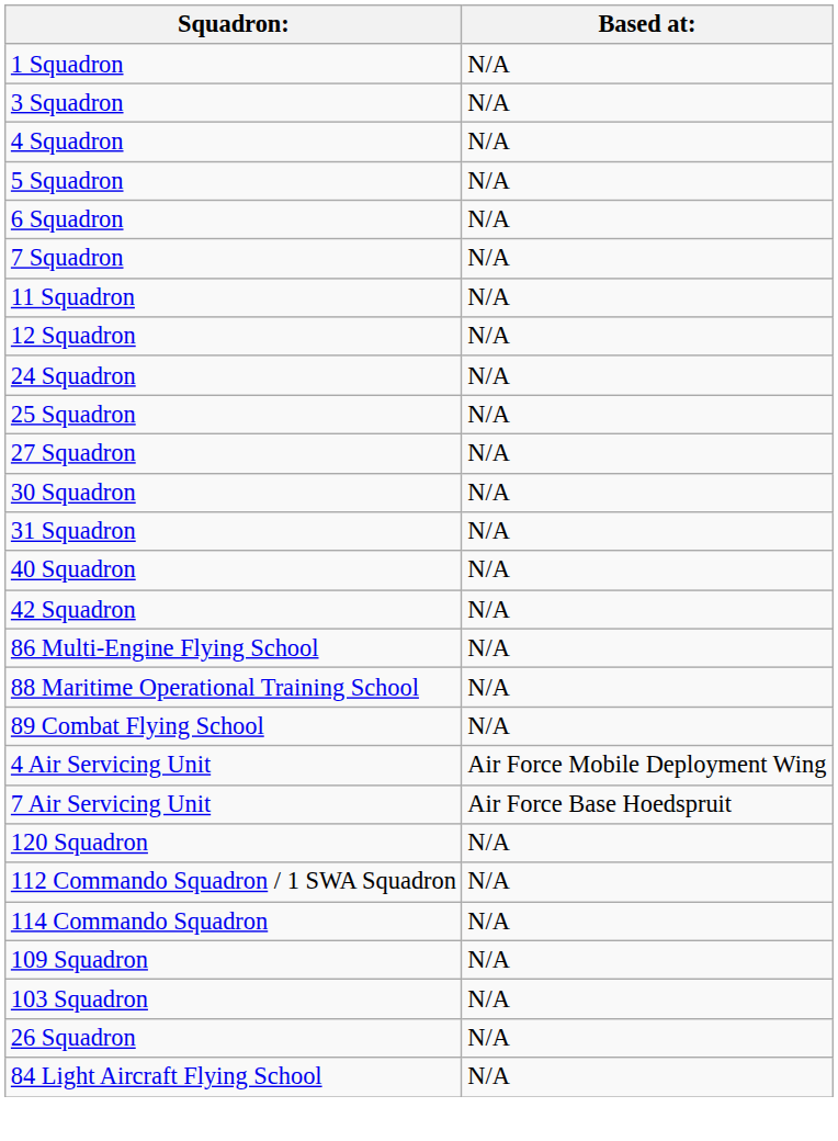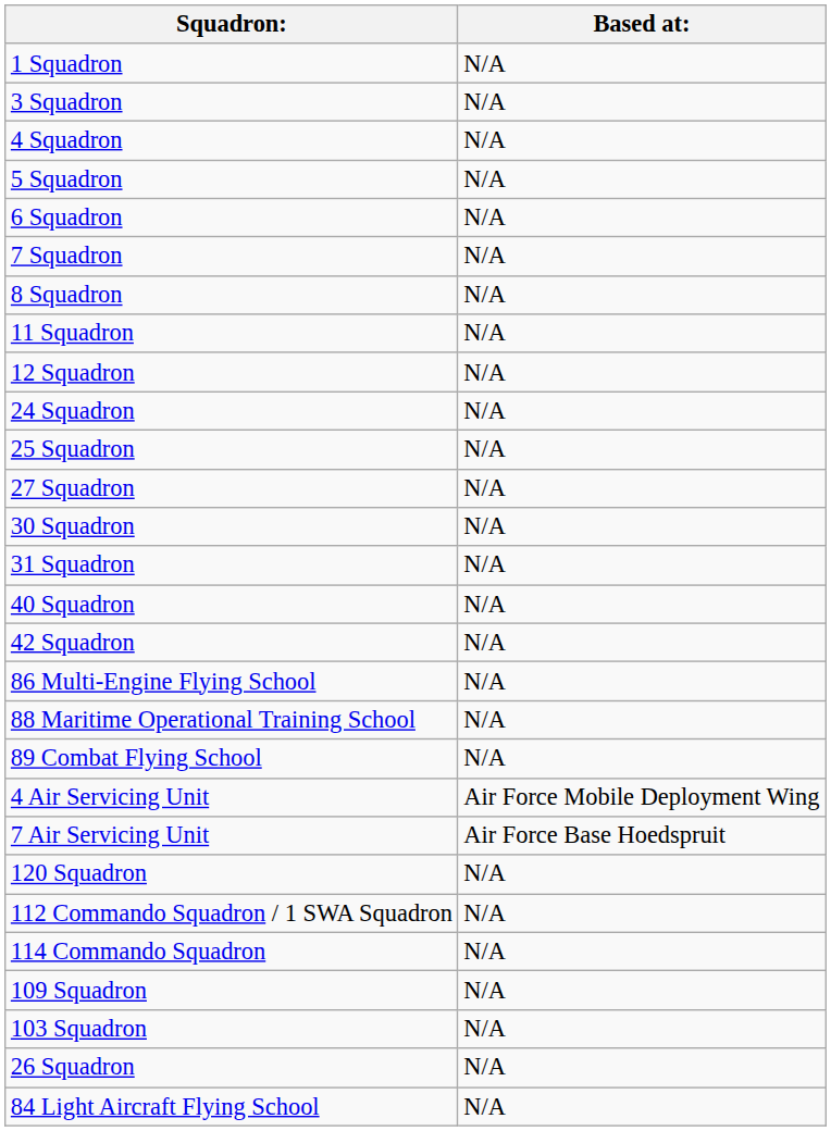 <table class="wikitable">
 <tr>
 <th>Squadron:</th>
 <th>Based at:</th>
 </tr>
 <tr>
 <td><a href='#'>1 Squadron</a></td>
 <td>N/A</td>
 </tr>
 <tr>
 <td><a href='#'>3 Squadron</a></td>
 <td>N/A</td>
 </tr>
 <tr>
 <td><a href='#'>4 Squadron</a></td>
 <td>N/A</td>
 </tr>
 <tr>
 <td><a href='#'>5 Squadron</a></td>
 <td>N/A</td>
 </tr>
 <tr>
 <td><a href='#'>6 Squadron</a></td>
 <td>N/A</td>
 </tr>
 <tr>
 <td><a href='#'>7 Squadron</a></td>
+<td>N/A</td>
+</tr>
+<tr>
+<td><a href='#'>8 Squadron</a></td>
 <td>N/A</td>
 </tr>
 <tr>
 <td><a href='#'>11 Squadron</a></td>
 <td>N/A</td>
 </tr>
 <tr>
 <td><a href='#'>12 Squadron</a></td>
 <td>N/A</td>
 </tr>
 <tr>
 <td><a href='#'>24 Squadron</a></td>
 <td>N/A</td>
 </tr>
 <tr>
 <td><a href='#'>25 Squadron</a></td>
 <td>N/A</td>
 </tr>
 <tr>
 <td><a href='#'>27 Squadron</a></td>
 <td>N/A</td>
 </tr>
 <tr>
 <td><a href='#'>30 Squadron</a></td>
 <td>N/A</td>
 </tr>
 <tr>
 <td><a href='#'>31 Squadron</a></td>
 <td>N/A</td>
 </tr>
 <tr>
 <td><a href='#'>40 Squadron</a></td>
 <td>N/A</td>
 </tr>
 <tr>
 <td><a href='#'>42 Squadron</a></td>
 <td>N/A</td>
 </tr>
 <tr>
 <td><a href='#'>86 Multi-Engine Flying School</a></td>
 <td>N/A</td>
 </tr>
 <tr>
 <td><a href='#'>88 Maritime Operational Training School</a></td>
 <td>N/A</td>
 </tr>
 <tr>
 <td><a href='#'>89 Combat Flying School</a></td>
 <td>N/A</td>
 </tr>
 <tr>
 <td><a href='#'>4 Air Servicing Unit</a></td>
 <td>Air Force Mobile Deployment Wing</td>
 </tr>
 <tr>
 <td><a href='#'>7 Air Servicing Unit</a></td>
 <td>Air Force Base Hoedspruit</td>
 </tr>
 <tr>
 <td><a href='#'>120 Squadron</a></td>
 <td>N/A</td>
 </tr>
 <tr>
 <td><a href='#'>112 Commando Squadron</a> / 1 SWA Squadron</td>
 <td>N/A</td>
 </tr>
 <tr>
 <td><a href='#'>114 Commando Squadron</a></td>
 <td>N/A</td>
 </tr>
 <tr>
 <td><a href='#'>109 Squadron</a></td>
 <td>N/A</td>
 </tr>
 <tr>
 <td><a href='#'>103 Squadron</a></td>
 <td>N/A</td>
 </tr>
 <tr>
 <td><a href='#'>26 Squadron</a></td>
 <td>N/A</td>
 </tr>
 <tr>
 <td><a href='#'>84 Light Aircraft Flying School</a></td>
 <td>N/A</td>
 </tr>
 </table>
